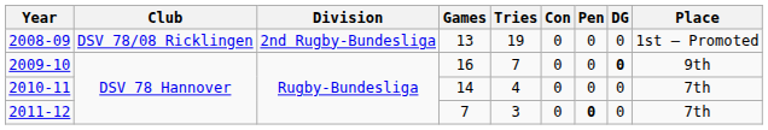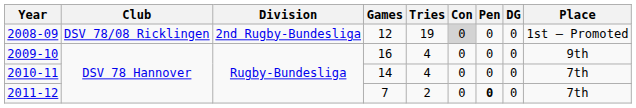 <table class="wikitable">
 <tr>
 <th>Year</th>
 <th>Club</th>
 <th>Division</th>
 <th>Games</th>
 <th>Tries</th>
 <th>Con</th>
 <th>Pen</th>
 <th>DG</th>
 <th>Place</th>
 </tr>
 <tr align="center">
 <td><a href='#'>2008-09</a></td>
 <td><a href='#'>DSV 78/08 Ricklingen</a></td>
 <td><a href='#'>2nd Rugby-Bundesliga</a></td>
-<td>13</td>
+<td>12</td>
 <td>19</td>
-<td>0</td>
+<td style="background: lightgrey;">0</td>
 <td>0</td>
 <td>0</td>
 <td>1st — Promoted</td>
 </tr>
 <tr align="center">
 <td><a href='#'>2009-10</a></td>
 <td rowspan=3><a href='#'>DSV 78 Hannover</a></td>
 <td rowspan=3><a href='#'>Rugby-Bundesliga</a></td>
 <td>16</td>
-<td>7</td>
+<td>4</td>
 <td>0</td>
 <td>0</td>
-<td><strong>0</strong></td>
+<td>0</td>
 <td>9th</td>
 </tr>
 <tr align="center">
 <td><a href='#'>2010-11</a></td>
 <td>14</td>
 <td>4</td>
 <td>0</td>
 <td>0</td>
 <td>0</td>
 <td>7th</td>
 </tr>
 <tr align="center">
 <td><a href='#'>2011-12</a></td>
 <td>7</td>
-<td>3</td>
+<td>2</td>
 <td>0</td>
 <td><strong>0</strong></td>
 <td>0</td>
 <td>7th</td>
 </tr>
 </table>
